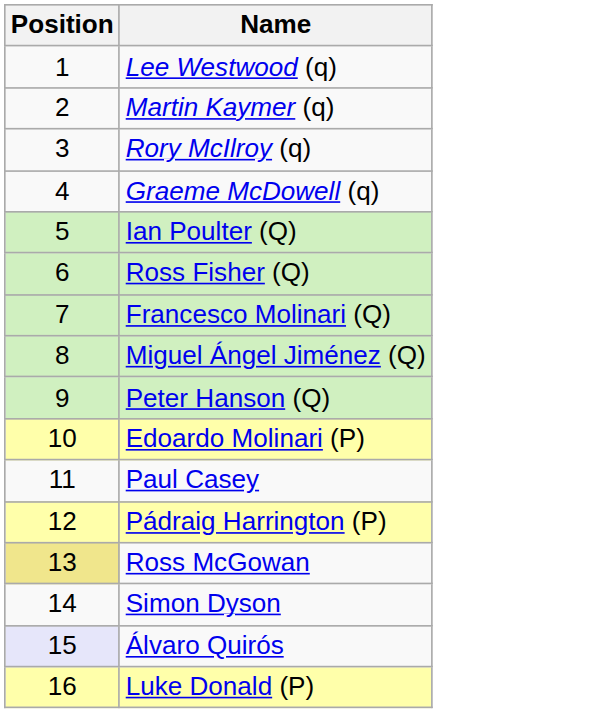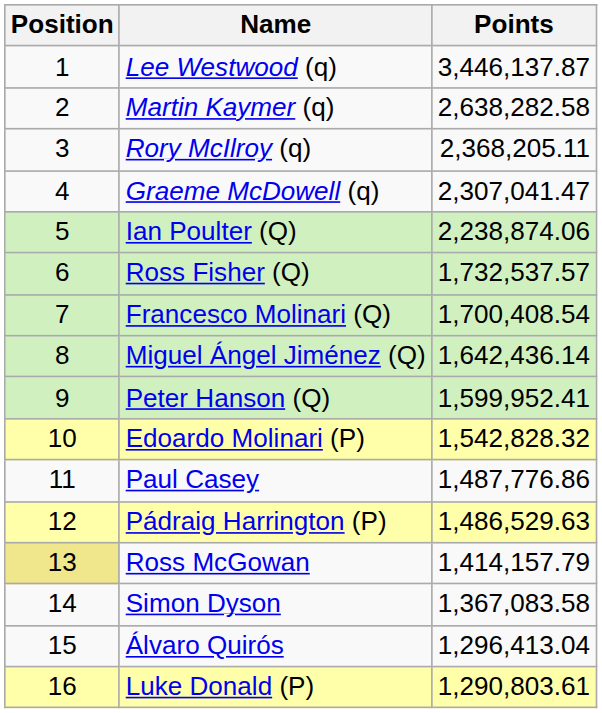 <table class="wikitable">
 <tr>
 <th>Position</th>
 <th>Name</th>
+<th>Points</th>
 </tr>
 <tr>
 <td style="text-align:center;">1</td>
 <td><em><a href='#'>Lee Westwood</a></em> (q)</td>
+<td align="right">3,446,137.87</td>
 </tr>
 <tr>
 <td style="text-align:center;">2</td>
 <td><em><a href='#'>Martin Kaymer</a></em> (q)</td>
+<td align="right">2,638,282.58</td>
 </tr>
 <tr>
 <td style="text-align:center;">3</td>
 <td><em><a href='#'>Rory McIlroy</a></em> (q)</td>
+<td align="right">2,368,205.11</td>
 </tr>
 <tr>
 <td style="text-align:center;">4</td>
 <td><em><a href='#'>Graeme McDowell</a></em> (q)</td>
+<td align="right">2,307,041.47</td>
 </tr>
 <tr style="background:#d0f0c0;">
 <td style="text-align:center;">5</td>
 <td><a href='#'>Ian Poulter</a> (Q)</td>
+<td align="right">2,238,874.06</td>
 </tr>
 <tr style="background:#d0f0c0;">
 <td style="text-align:center;">6</td>
 <td><a href='#'>Ross Fisher</a> (Q)</td>
+<td align="right">1,732,537.57</td>
 </tr>
 <tr style="background:#d0f0c0;">
 <td style="text-align:center;">7</td>
 <td><a href='#'>Francesco Molinari</a> (Q)</td>
+<td align="right">1,700,408.54</td>
 </tr>
 <tr style="background:#d0f0c0;">
 <td style="text-align:center;">8</td>
 <td><a href='#'>Miguel Ángel Jiménez</a> (Q)</td>
+<td align="right">1,642,436.14</td>
 </tr>
 <tr style="background:#d0f0c0;">
 <td style="text-align:center;">9</td>
 <td><a href='#'>Peter Hanson</a> (Q)</td>
+<td align="right">1,599,952.41</td>
 </tr>
 <tr style="background:#ffa;">
 <td style="text-align:center;">10</td>
 <td><a href='#'>Edoardo Molinari</a> (P)</td>
+<td align="right">1,542,828.32</td>
 </tr>
 <tr>
 <td style="text-align:center;">11</td>
 <td><a href='#'>Paul Casey</a></td>
+<td align="right">1,487,776.86</td>
 </tr>
 <tr style="background:#ffa;">
 <td style="text-align:center;">12</td>
 <td><a href='#'>Pádraig Harrington</a> (P)</td>
+<td align="right">1,486,529.63</td>
 </tr>
 <tr>
 <td style="background: khaki; text-align:center;">13</td>
 <td><a href='#'>Ross McGowan</a></td>
+<td align="right">1,414,157.79</td>
 </tr>
 <tr>
 <td style="text-align:center;">14</td>
 <td><a href='#'>Simon Dyson</a></td>
+<td align="right">1,367,083.58</td>
 </tr>
 <tr>
-<td style="background: lavender; text-align:center;">15</td>
+<td style="text-align:center;">15</td>
 <td><a href='#'>Álvaro Quirós</a></td>
+<td align="right">1,296,413.04</td>
 </tr>
 <tr style="background:#ffa;">
 <td style="text-align:center;">16</td>
 <td><a href='#'>Luke Donald</a> (P)</td>
+<td align="right">1,290,803.61</td>
 </tr>
 </table>
